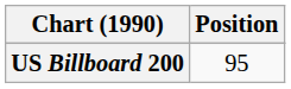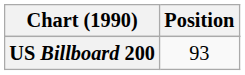 <table class="wikitable plainrowheaders" style="text-align:center">
 <tr>
 <th scope="col">Chart (1990)</th>
 <th scope="col">Position</th>
 </tr>
 <tr>
 </tr>
 <tr>
 <th scope="row">US <em>Billboard</em> 200</th>
-<td>95</td>
+<td>93</td>
 </tr>
 </table>
